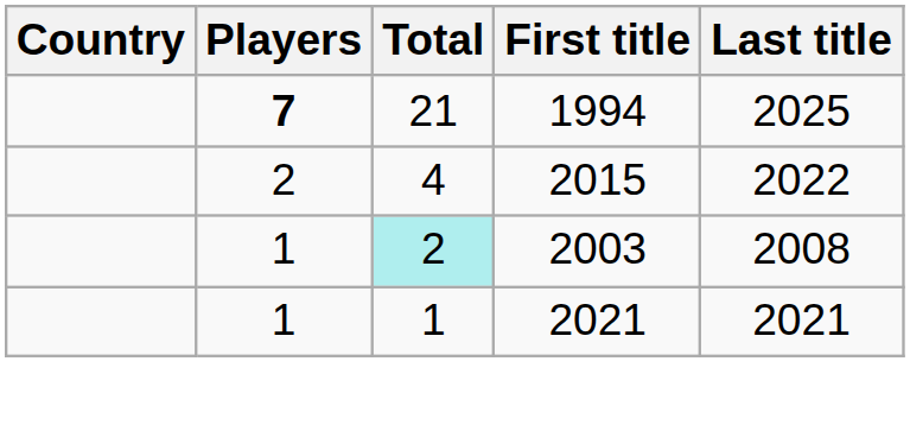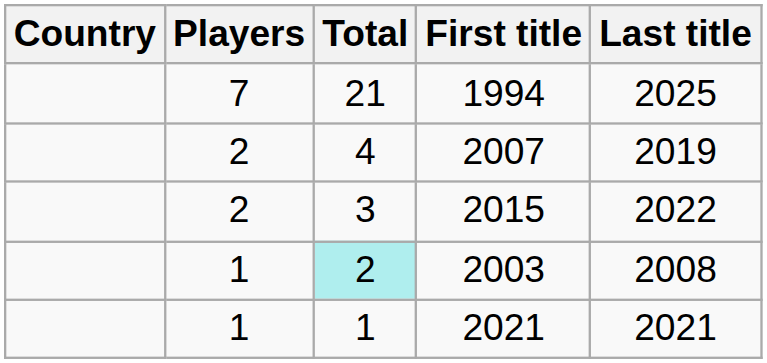 <table class="wikitable" style="text-align: center;">
 <tr>
 <th>Country</th>
 <th>Players</th>
 <th>Total</th>
 <th>First title</th>
 <th>Last title</th>
 </tr>
 <tr>
 <td align="left"></td>
-<td><strong>7</strong></td>
+<td>7</td>
 <td>21</td>
 <td>1994</td>
 <td>2025</td>
 </tr>
 <tr>
 <td align="left"></td>
 <td>2</td>
 <td>4</td>
+<td>2007</td>
+<td>2019</td>
+</tr>
+<tr>
+<td align="left"></td>
+<td>2</td>
+<td>3</td>
 <td>2015</td>
 <td>2022</td>
 </tr>
 <tr>
 <td align="left"></td>
 <td>1</td>
 <td style="background: paleturquoise;">2</td>
 <td>2003</td>
 <td>2008</td>
 </tr>
 <tr>
 <td align="left"></td>
 <td>1</td>
 <td>1</td>
 <td>2021</td>
 <td>2021</td>
 </tr>
 </table>
